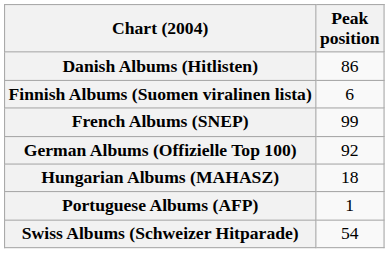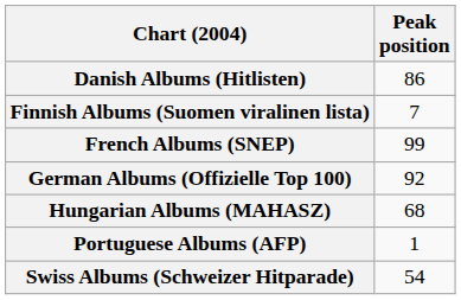 <table class="wikitable sortable plainrowheaders">
 <tr>
 <th>Chart (2004)</th>
 <th>Peak<br>position</th>
 </tr>
 <tr>
 <th scope="row">Danish Albums (Hitlisten)</th>
 <td align="center">86</td>
 </tr>
 <tr>
 <th scope="row">Finnish Albums (Suomen viralinen lista)</th>
-<td align="center">6</td>
+<td align="center">7</td>
 </tr>
 <tr>
 <th scope="row">French Albums (SNEP)</th>
 <td align="center">99</td>
 </tr>
 <tr>
 <th scope="row">German Albums (Offizielle Top 100)</th>
 <td align="center">92</td>
 </tr>
 <tr>
 <th scope="row">Hungarian Albums (MAHASZ)</th>
-<td align="center">18</td>
+<td align="center">68</td>
 </tr>
 <tr>
 <th scope="row">Portuguese Albums (AFP)</th>
 <td align="center">1</td>
 </tr>
 <tr>
 <th scope="row">Swiss Albums (Schweizer Hitparade)</th>
 <td align="center">54</td>
 </tr>
 </table>
